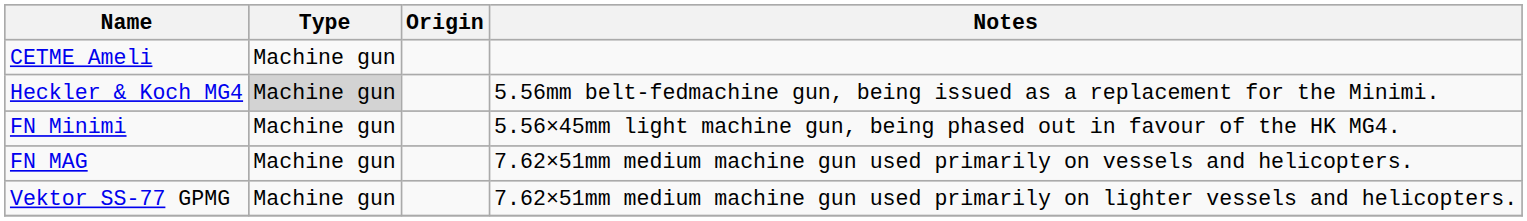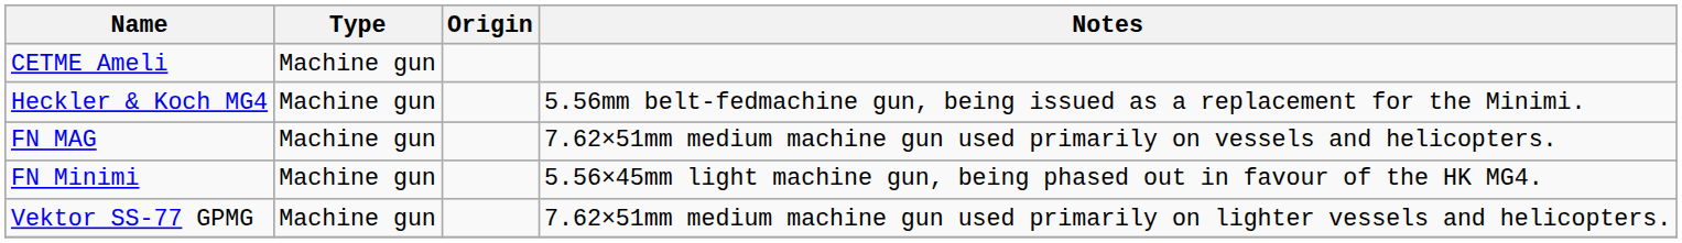 <table class="wikitable" ; text-align:"center;">
 <tr>
 <th>Name</th>
 <th>Type</th>
 <th>Origin</th>
 <th>Notes</th>
 </tr>
 <tr>
 <td><a href='#'>CETME Ameli</a></td>
 <td>Machine gun</td>
 <td></td>
 <td></td>
 </tr>
 <tr>
 <td><a href='#'>Heckler & Koch MG4</a></td>
-<td style="background: lightgrey;">Machine gun</td>
+<td>Machine gun</td>
 <td></td>
 <td>5.56mm belt-fedmachine gun, being issued as a replacement for the Minimi.</td>
+</tr>
+<tr>
+<td><a href='#'>FN MAG</a></td>
+<td>Machine gun</td>
+<td></td>
+<td>7.62×51mm medium machine gun used primarily on vessels and helicopters.</td>
 </tr>
 <tr>
 <td><a href='#'>FN Minimi</a></td>
 <td>Machine gun</td>
 <td></td>
 <td>5.56×45mm light machine gun, being phased out in favour of the HK MG4.</td>
-</tr>
-<tr>
-<td><a href='#'>FN MAG</a></td>
-<td>Machine gun</td>
-<td></td>
-<td>7.62×51mm medium machine gun used primarily on vessels and helicopters.</td>
 </tr>
 <tr>
 <td><a href='#'>Vektor SS-77</a> GPMG</td>
 <td>Machine gun</td>
 <td></td>
 <td>7.62×51mm medium machine gun used primarily on lighter vessels and helicopters.</td>
 </tr>
 <tr>
 </tr>
 </table>
